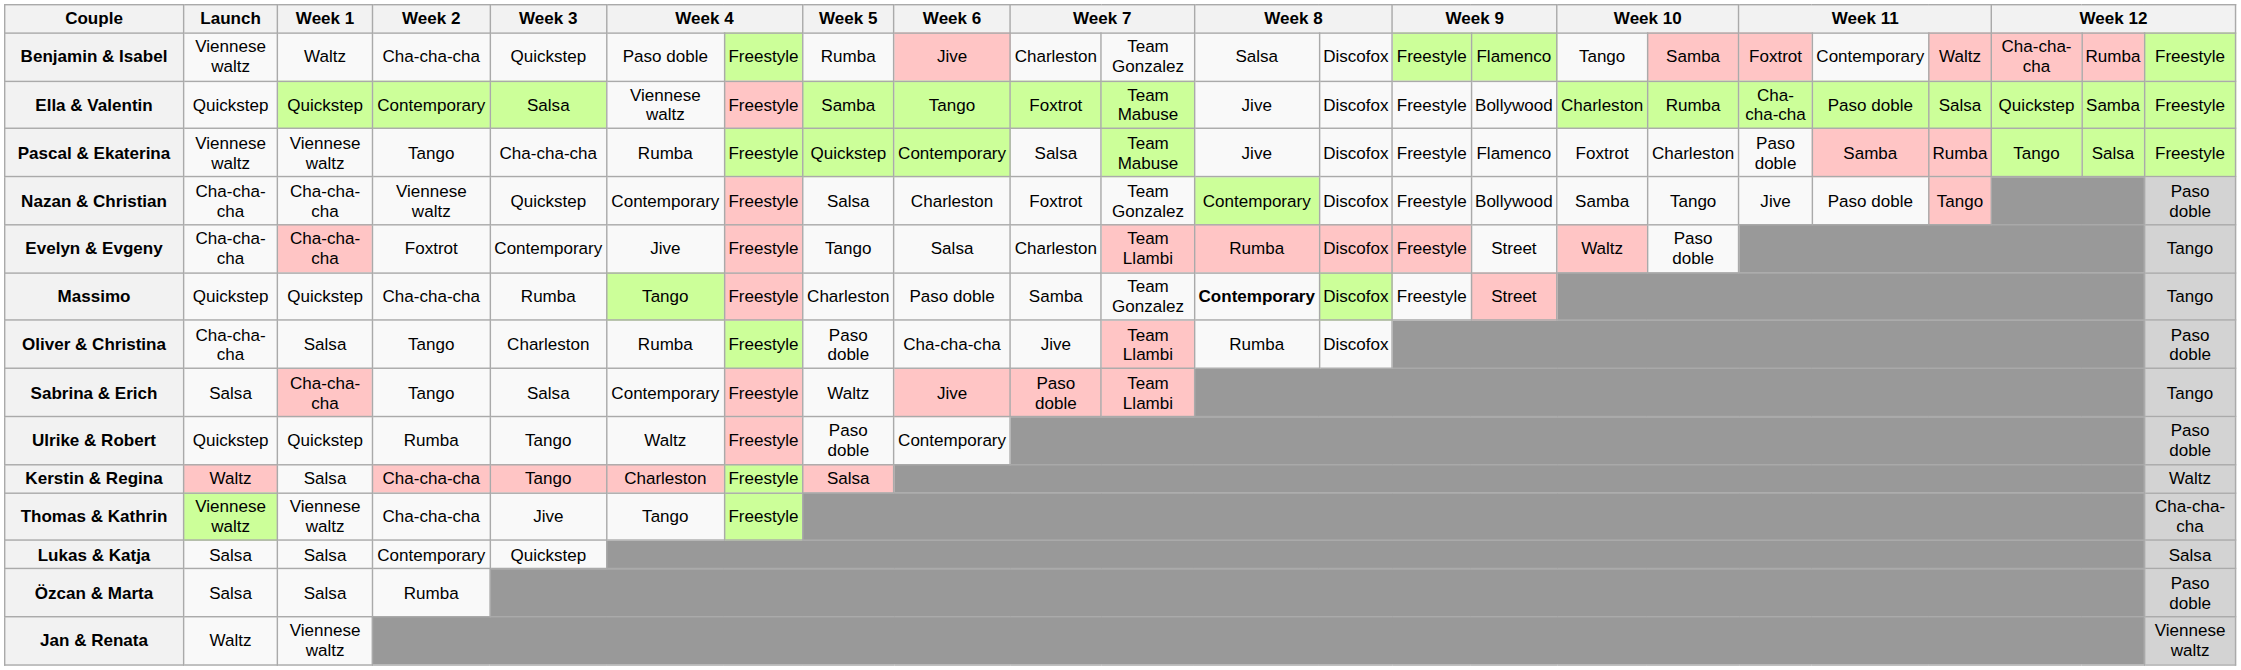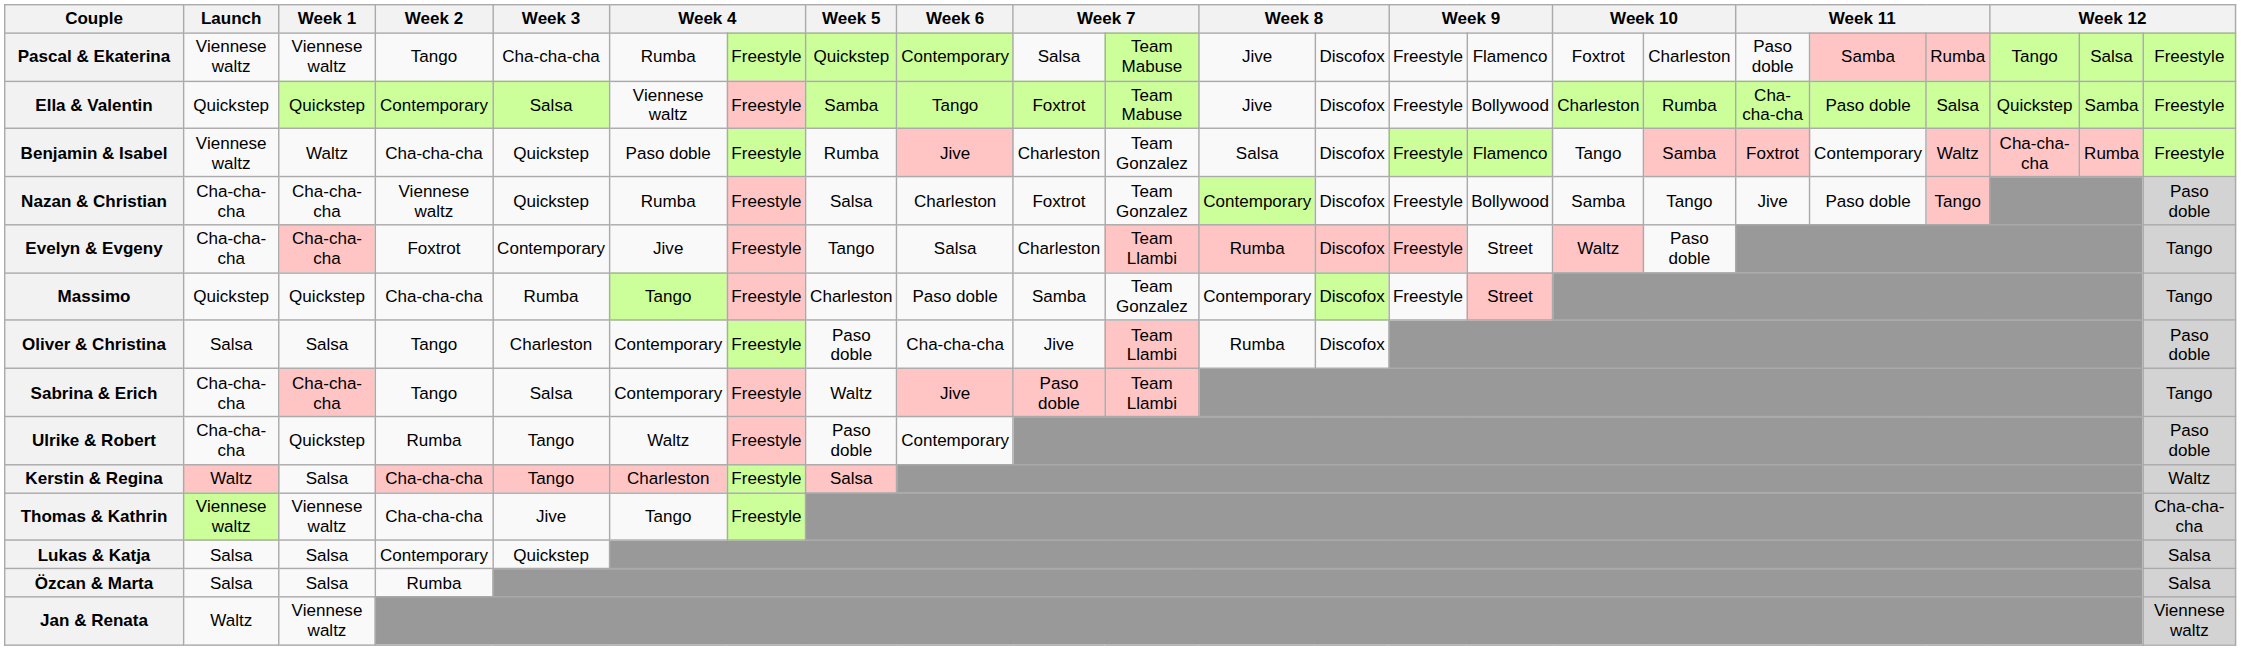 <table class="wikitable center" style="text-align:center; font-size:75%; line-height:14px;">
 <tr>
 <th style="width: 10em">Couple</th>
 <th>Launch</th>
 <th>Week 1</th>
 <th>Week 2</th>
 <th>Week 3</th>
 <th colspan="2">Week 4</th>
 <th>Week 5</th>
 <th>Week 6</th>
 <th colspan="2">Week 7</th>
 <th colspan="2">Week 8</th>
 <th colspan="2">Week 9</th>
 <th colspan="2">Week 10</th>
 <th colspan="3">Week 11</th>
 <th colspan="3">Week 12</th>
 </tr>
 <tr>
-<th scope="row">Benjamin & Isabel</th>
+<th scope="row">Pascal & Ekaterina</th>
 <td>Viennese waltz</td>
-<td>Waltz</td>
+<td>Viennese waltz</td>
+<td>Tango</td>
 <td>Cha-cha-cha</td>
-<td>Quickstep</td>
+<td>Rumba</td>
+<td bgcolor=#ccff99>Freestyle</td>
+<td bgcolor=#ccff99>Quickstep</td>
+<td bgcolor=#ccff99>Contemporary</td>
+<td>Salsa</td>
+<td bgcolor=#ccff99>Team Mabuse</td>
+<td>Jive</td>
+<td>Discofox</td>
+<td>Freestyle</td>
+<td>Flamenco</td>
+<td>Foxtrot</td>
+<td>Charleston</td>
 <td>Paso doble</td>
-<td bgcolor=#ccff99>Freestyle</td>
-<td>Rumba</td>
-<td bgcolor=#ffc5c5>Jive</td>
-<td>Charleston</td>
-<td>Team Gonzalez</td>
-<td>Salsa</td>
-<td>Discofox</td>
-<td bgcolor=#ccff99>Freestyle</td>
-<td bgcolor=#ccff99>Flamenco</td>
-<td>Tango</td>
 <td bgcolor=#ffc5c5>Samba</td>
-<td bgcolor=#ffc5c5>Foxtrot</td>
-<td>Contemporary</td>
-<td bgcolor=#ffc5c5>Waltz</td>
-<td bgcolor=#ffc5c5>Cha-cha-cha</td>
 <td bgcolor=#ffc5c5>Rumba</td>
+<td bgcolor=#ccff99>Tango</td>
+<td bgcolor=#ccff99>Salsa</td>
 <td bgcolor=#ccff99>Freestyle</td>
 </tr>
 <tr>
 <th scope="row">Ella & Valentin</th>
 <td>Quickstep</td>
 <td bgcolor=#ccff99>Quickstep</td>
 <td bgcolor=#ccff99>Contemporary</td>
 <td bgcolor=#ccff99>Salsa</td>
 <td>Viennese waltz</td>
 <td bgcolor=#ffc5c5>Freestyle</td>
 <td bgcolor=#ccff99>Samba</td>
 <td bgcolor=#ccff99>Tango</td>
 <td bgcolor=#ccff99>Foxtrot</td>
 <td bgcolor=#ccff99>Team Mabuse</td>
 <td>Jive</td>
 <td>Discofox</td>
 <td>Freestyle</td>
 <td>Bollywood</td>
 <td bgcolor=#ccff99>Charleston</td>
 <td bgcolor=#ccff99>Rumba</td>
 <td bgcolor=#ccff99>Cha-cha-cha</td>
 <td bgcolor=#ccff99>Paso doble</td>
 <td bgcolor=#ccff99>Salsa</td>
 <td bgcolor=#ccff99>Quickstep</td>
 <td bgcolor=#ccff99>Samba</td>
 <td bgcolor=#ccff99>Freestyle</td>
 </tr>
 <tr>
-<th scope="row">Pascal & Ekaterina</th>
+<th scope="row">Benjamin & Isabel</th>
 <td>Viennese waltz</td>
-<td>Viennese waltz</td>
+<td>Waltz</td>
+<td>Cha-cha-cha</td>
+<td>Quickstep</td>
+<td>Paso doble</td>
+<td bgcolor=#ccff99>Freestyle</td>
+<td>Rumba</td>
+<td bgcolor=#ffc5c5>Jive</td>
+<td>Charleston</td>
+<td>Team Gonzalez</td>
+<td>Salsa</td>
+<td>Discofox</td>
+<td bgcolor=#ccff99>Freestyle</td>
+<td bgcolor=#ccff99>Flamenco</td>
 <td>Tango</td>
-<td>Cha-cha-cha</td>
-<td>Rumba</td>
-<td bgcolor=#ccff99>Freestyle</td>
-<td bgcolor=#ccff99>Quickstep</td>
-<td bgcolor=#ccff99>Contemporary</td>
-<td>Salsa</td>
-<td bgcolor=#ccff99>Team Mabuse</td>
-<td>Jive</td>
-<td>Discofox</td>
-<td>Freestyle</td>
-<td>Flamenco</td>
-<td>Foxtrot</td>
-<td>Charleston</td>
-<td>Paso doble</td>
 <td bgcolor=#ffc5c5>Samba</td>
+<td bgcolor=#ffc5c5>Foxtrot</td>
+<td>Contemporary</td>
+<td bgcolor=#ffc5c5>Waltz</td>
+<td bgcolor=#ffc5c5>Cha-cha-cha</td>
 <td bgcolor=#ffc5c5>Rumba</td>
-<td bgcolor=#ccff99>Tango</td>
-<td bgcolor=#ccff99>Salsa</td>
 <td bgcolor=#ccff99>Freestyle</td>
 </tr>
 <tr>
 <th scope="row">Nazan & Christian</th>
 <td>Cha-cha-cha</td>
 <td>Cha-cha-cha</td>
 <td>Viennese waltz</td>
 <td>Quickstep</td>
-<td>Contemporary</td>
+<td>Rumba</td>
 <td bgcolor=#ffc5c5>Freestyle</td>
 <td>Salsa</td>
 <td>Charleston</td>
 <td>Foxtrot</td>
 <td>Team Gonzalez</td>
 <td bgcolor=#ccff99>Contemporary</td>
 <td>Discofox</td>
 <td>Freestyle</td>
 <td>Bollywood</td>
 <td>Samba</td>
 <td>Tango</td>
 <td>Jive</td>
 <td>Paso doble</td>
 <td bgcolor=#ffc5c5>Tango</td>
 <td bgcolor="#999999" colspan="2"></td>
 <td bgcolor="lightgrey">Paso doble</td>
 </tr>
 <tr>
 <th scope="row">Evelyn & Evgeny</th>
 <td>Cha-cha-cha</td>
 <td bgcolor=#ffc5c5>Cha-cha-cha</td>
 <td>Foxtrot</td>
 <td>Contemporary</td>
 <td>Jive</td>
 <td bgcolor=#ffc5c5>Freestyle</td>
 <td>Tango</td>
 <td>Salsa</td>
 <td>Charleston</td>
 <td bgcolor=#ffc5c5>Team Llambi</td>
 <td bgcolor=#ffc5c5>Rumba</td>
 <td bgcolor=#ffc5c5>Discofox</td>
 <td bgcolor=#ffc5c5>Freestyle</td>
 <td>Street</td>
 <td bgcolor=#ffc5c5>Waltz</td>
 <td>Paso doble</td>
 <td bgcolor="#999999" colspan="5"></td>
 <td bgcolor="lightgrey">Tango</td>
 </tr>
 <tr>
 <th scope="row"> Massimo</th>
 <td>Quickstep</td>
 <td>Quickstep</td>
 <td>Cha-cha-cha</td>
 <td>Rumba</td>
 <td bgcolor=#ccff99>Tango</td>
 <td bgcolor=#ffc5c5>Freestyle</td>
 <td>Charleston</td>
 <td>Paso doble</td>
 <td>Samba</td>
 <td>Team Gonzalez</td>
-<td><strong>Contemporary</strong></td>
+<td>Contemporary</td>
 <td bgcolor=#ccff99>Discofox</td>
 <td>Freestyle</td>
 <td bgcolor=#ffc5c5>Street</td>
 <td bgcolor="#999999" colspan="7"></td>
 <td bgcolor="lightgrey">Tango</td>
 </tr>
 <tr>
 <th scope="row">Oliver & Christina</th>
-<td>Cha-cha-cha</td>
+<td>Salsa</td>
 <td>Salsa</td>
 <td>Tango</td>
 <td>Charleston</td>
-<td>Rumba</td>
+<td>Contemporary</td>
 <td bgcolor=#ccff99>Freestyle</td>
 <td>Paso doble</td>
 <td>Cha-cha-cha</td>
 <td>Jive</td>
 <td bgcolor=#ffc5c5>Team Llambi</td>
 <td>Rumba</td>
 <td>Discofox</td>
 <td bgcolor="#999999" colspan="9"></td>
 <td bgcolor="lightgrey">Paso doble</td>
 </tr>
 <tr>
 <th scope="row">Sabrina & Erich</th>
-<td>Salsa</td>
+<td>Cha-cha-cha</td>
 <td bgcolor=#ffc5c5>Cha-cha-cha</td>
 <td>Tango</td>
 <td>Salsa</td>
 <td>Contemporary</td>
 <td bgcolor=#ffc5c5>Freestyle</td>
 <td>Waltz</td>
 <td bgcolor=#ffc5c5>Jive</td>
 <td bgcolor=#ffc5c5>Paso doble</td>
 <td bgcolor=#ffc5c5>Team Llambi</td>
 <td bgcolor="#999999" colspan="11"></td>
 <td bgcolor="lightgrey">Tango</td>
 </tr>
 <tr>
 <th scope="row">Ulrike & Robert</th>
-<td>Quickstep</td>
+<td>Cha-cha-cha</td>
 <td>Quickstep</td>
 <td>Rumba</td>
 <td>Tango</td>
 <td>Waltz</td>
 <td bgcolor=#ffc5c5>Freestyle</td>
 <td>Paso doble</td>
 <td>Contemporary</td>
 <td bgcolor="#999999" colspan="13"></td>
 <td bgcolor="lightgrey">Paso doble</td>
 </tr>
 <tr>
 <th scope="row">Kerstin & Regina</th>
 <td bgcolor=#ffc5c5>Waltz</td>
 <td>Salsa</td>
 <td bgcolor=#ffc5c5>Cha-cha-cha</td>
 <td bgcolor=#ffc5c5>Tango</td>
 <td bgcolor=#ffc5c5>Charleston</td>
 <td bgcolor=#ccff99>Freestyle</td>
 <td bgcolor=#ffc5c5>Salsa</td>
 <td bgcolor="#999999" colspan="14"></td>
 <td bgcolor="lightgrey">Waltz</td>
 </tr>
 <tr>
 <th scope="row">Thomas & Kathrin</th>
 <td bgcolor=#ccff99>Viennese waltz</td>
 <td>Viennese waltz</td>
 <td>Cha-cha-cha</td>
 <td>Jive</td>
 <td>Tango</td>
 <td bgcolor=#ccff99>Freestyle</td>
 <td bgcolor="#999999" colspan="15"></td>
 <td bgcolor="lightgrey">Cha-cha-cha</td>
 </tr>
 <tr>
 <th scope="row">Lukas & Katja</th>
 <td>Salsa</td>
 <td>Salsa</td>
 <td>Contemporary</td>
 <td>Quickstep</td>
 <td bgcolor="#999999" colspan="17"></td>
 <td bgcolor="lightgrey">Salsa</td>
 </tr>
 <tr>
 <th scope="row">Özcan & Marta</th>
 <td>Salsa</td>
 <td>Salsa</td>
 <td>Rumba</td>
 <td bgcolor="#999999" colspan="18"></td>
-<td bgcolor="lightgrey">Paso doble</td>
+<td bgcolor="lightgrey">Salsa</td>
 </tr>
 <tr>
 <th scope="row">Jan & Renata</th>
 <td>Waltz</td>
 <td>Viennese waltz</td>
 <td bgcolor="#999999" colspan="19"></td>
 <td bgcolor="lightgrey">Viennese waltz</td>
 </tr>
 </table>
